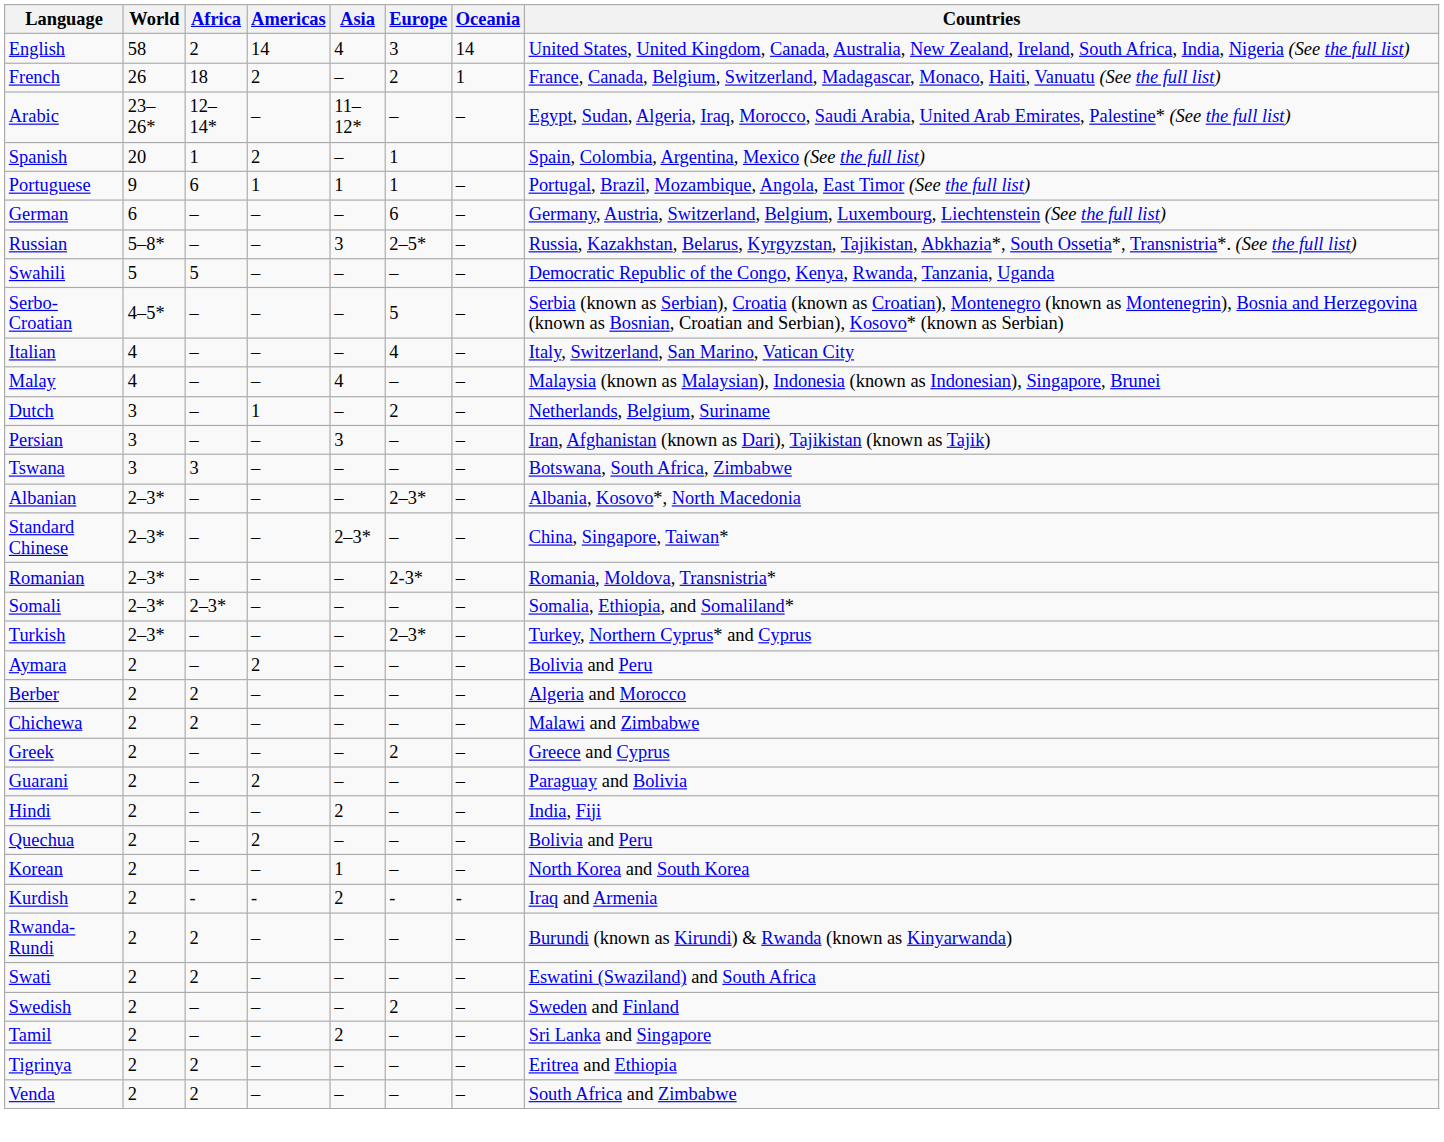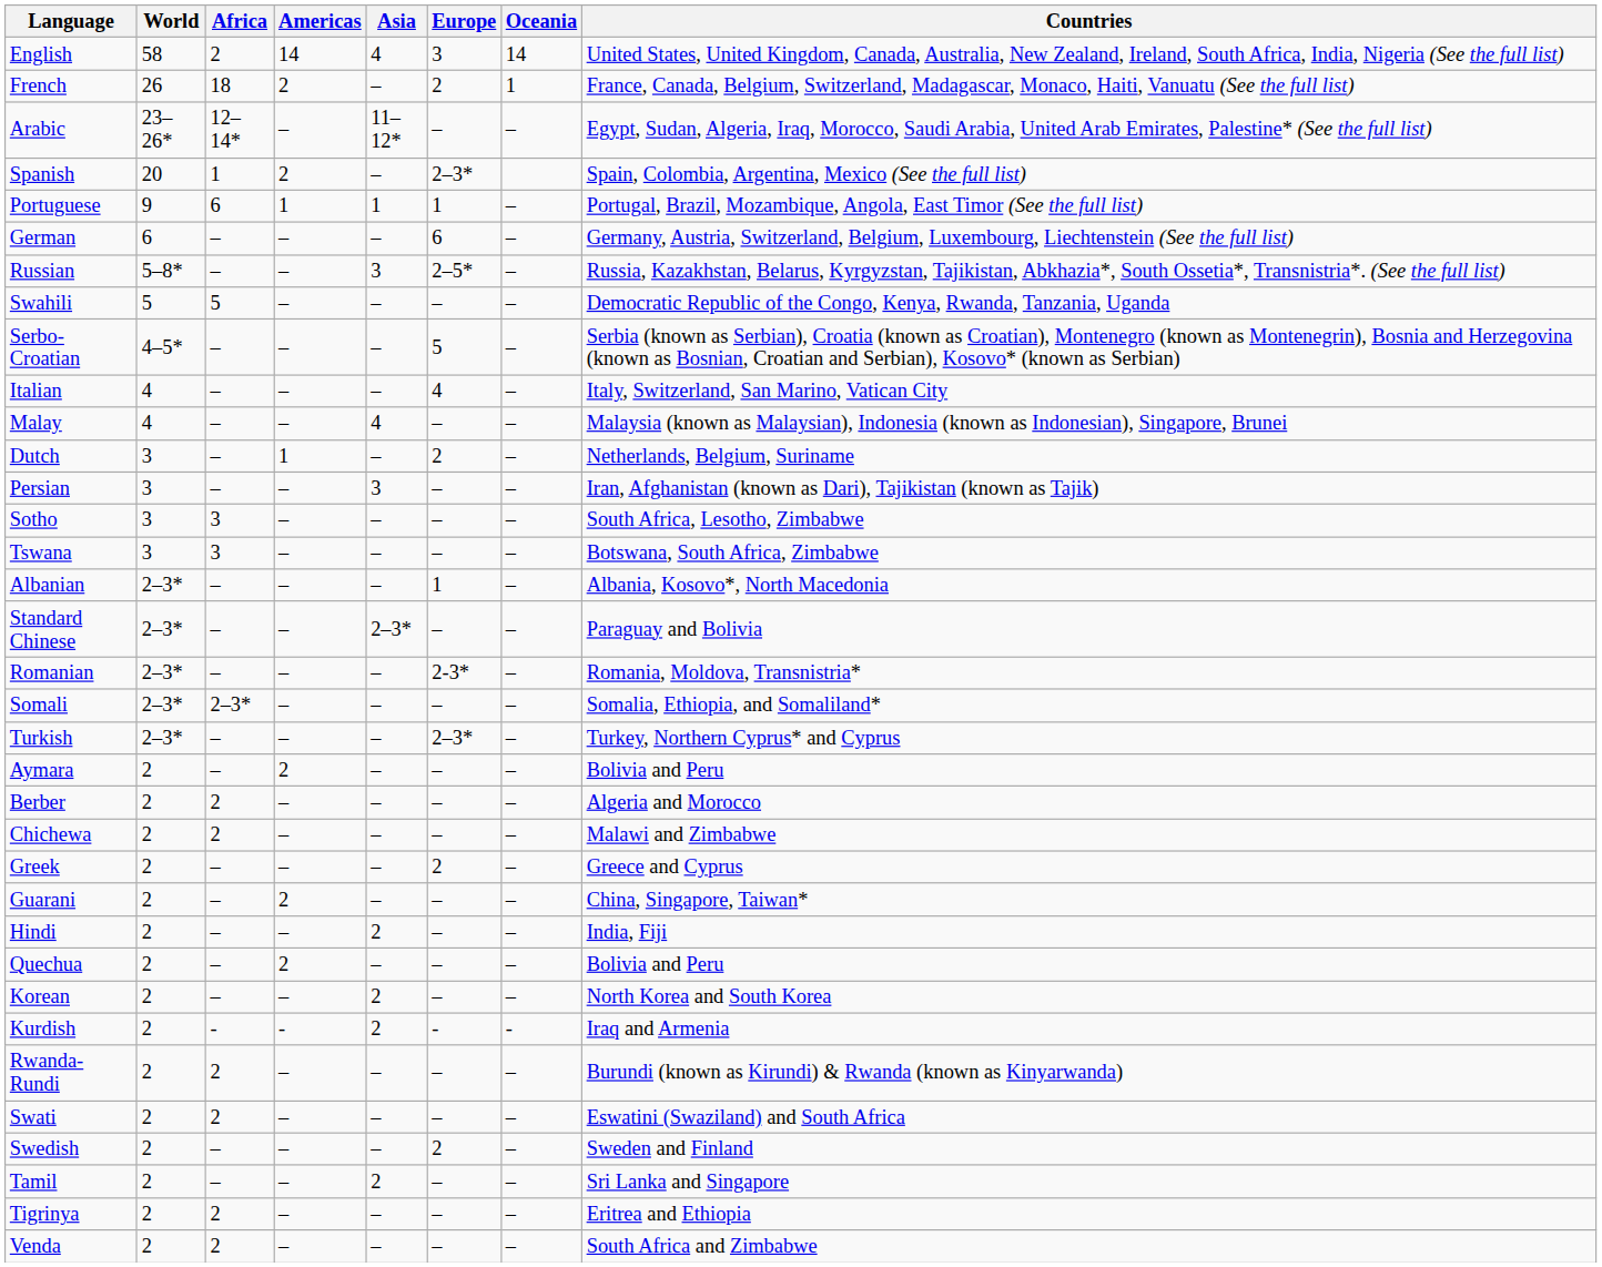 <table class="wikitable sortable">
 <tr>
 <th>Language</th>
 <th>World</th>
 <th><a href='#'>Africa</a></th>
 <th><a href='#'>Americas</a></th>
 <th><a href='#'>Asia</a></th>
 <th><a href='#'>Europe</a></th>
 <th><a href='#'>Oceania</a></th>
 <th>Countries</th>
 </tr>
 <tr>
 <td><a href='#'>English</a></td>
 <td>58</td>
 <td>2</td>
 <td>14</td>
 <td>4</td>
 <td>3</td>
 <td>14</td>
 <td><a href='#'>United States</a>,  <a href='#'>United Kingdom</a>, <a href='#'>Canada</a>, <a href='#'>Australia</a>, <a href='#'>New Zealand</a>, <a href='#'>Ireland</a>, <a href='#'>South Africa</a>, <a href='#'>India</a>, <a href='#'>Nigeria</a> <em>(See <a href='#'>the full list</a>)</em></td>
 </tr>
 <tr>
 <td><a href='#'>French</a></td>
 <td>26</td>
 <td>18</td>
 <td>2</td>
 <td>–</td>
 <td>2</td>
 <td>1</td>
 <td><a href='#'>France</a>, <a href='#'>Canada</a>, <a href='#'>Belgium</a>, <a href='#'>Switzerland</a>, <a href='#'>Madagascar</a>, <a href='#'>Monaco</a>, <a href='#'>Haiti</a>, <a href='#'>Vanuatu</a> <em>(See <a href='#'>the full list</a>)</em></td>
 </tr>
 <tr>
 <td><a href='#'>Arabic</a></td>
 <td>23–26*</td>
 <td>12–14*</td>
 <td>–</td>
 <td>11–12*</td>
 <td>–</td>
 <td>–</td>
 <td><a href='#'>Egypt</a>, <a href='#'>Sudan</a>, <a href='#'>Algeria</a>, <a href='#'>Iraq</a>, <a href='#'>Morocco</a>, <a href='#'>Saudi Arabia</a>, <a href='#'>United Arab Emirates</a>, <a href='#'>Palestine</a>* <em>(See <a href='#'>the full list</a>)</em></td>
 </tr>
 <tr>
 <td><a href='#'>Spanish</a></td>
 <td>20</td>
 <td>1</td>
 <td>2</td>
 <td>–</td>
-<td>1</td>
+<td>2–3*</td>
 <td></td>
 <td><a href='#'>Spain</a>, <a href='#'>Colombia</a>, <a href='#'>Argentina</a>, <a href='#'>Mexico</a> <em>(See <a href='#'>the full list</a>)</em></td>
 </tr>
 <tr>
 <td><a href='#'>Portuguese</a></td>
 <td>9</td>
 <td>6</td>
 <td>1</td>
 <td>1</td>
 <td>1</td>
 <td>–</td>
 <td><a href='#'>Portugal</a>, <a href='#'>Brazil</a>, <a href='#'>Mozambique</a>, <a href='#'>Angola</a>, <a href='#'>East Timor</a> <em>(See <a href='#'>the full list</a>)</em></td>
 </tr>
 <tr>
 <td><a href='#'>German</a></td>
 <td>6</td>
 <td>–</td>
 <td>–</td>
 <td>–</td>
 <td>6</td>
 <td>–</td>
 <td><a href='#'>Germany</a>, <a href='#'>Austria</a>, <a href='#'>Switzerland</a>, <a href='#'>Belgium</a>, <a href='#'>Luxembourg</a>, <a href='#'>Liechtenstein</a> <em>(See <a href='#'>the full list</a>)</em></td>
 </tr>
 <tr>
 <td><a href='#'>Russian</a></td>
 <td>5–8*</td>
 <td>–</td>
 <td>–</td>
 <td>3</td>
 <td>2–5*</td>
 <td>–</td>
 <td><a href='#'>Russia</a>, <a href='#'>Kazakhstan</a>, <a href='#'>Belarus</a>, <a href='#'>Kyrgyzstan</a>, <a href='#'>Tajikistan</a>, <a href='#'>Abkhazia</a>*, <a href='#'>South Ossetia</a>*, <a href='#'>Transnistria</a>*. <em>(See <a href='#'>the full list</a>)</em></td>
 </tr>
 <tr>
 <td><a href='#'>Swahili</a></td>
 <td>5</td>
 <td>5</td>
 <td>–</td>
 <td>–</td>
 <td>–</td>
 <td>–</td>
 <td><a href='#'>Democratic Republic of the Congo</a>, <a href='#'>Kenya</a>, <a href='#'>Rwanda</a>, <a href='#'>Tanzania</a>, <a href='#'>Uganda</a></td>
 </tr>
 <tr>
 <td><a href='#'>Serbo-Croatian</a></td>
 <td>4–5*</td>
 <td>–</td>
 <td>–</td>
 <td>–</td>
 <td>5</td>
 <td>–</td>
 <td><a href='#'>Serbia</a> (known as <a href='#'>Serbian</a>), <a href='#'>Croatia</a> (known as <a href='#'>Croatian</a>), <a href='#'>Montenegro</a> (known as <a href='#'>Montenegrin</a>), <a href='#'>Bosnia and Herzegovina</a> (known as <a href='#'>Bosnian</a>, Croatian and Serbian), <a href='#'>Kosovo</a>* (known as Serbian)</td>
 </tr>
 <tr>
 <td><a href='#'>Italian</a></td>
 <td>4</td>
 <td>–</td>
 <td>–</td>
 <td>–</td>
 <td>4</td>
 <td>–</td>
 <td><a href='#'>Italy</a>, <a href='#'>Switzerland</a>, <a href='#'>San Marino</a>, <a href='#'>Vatican City</a></td>
 </tr>
 <tr>
 <td><a href='#'>Malay</a></td>
 <td>4</td>
 <td>–</td>
 <td>–</td>
 <td>4</td>
 <td>–</td>
 <td>–</td>
 <td><a href='#'>Malaysia</a> (known as <a href='#'>Malaysian</a>), <a href='#'>Indonesia</a> (known as <a href='#'>Indonesian</a>), <a href='#'>Singapore</a>, <a href='#'>Brunei</a></td>
 </tr>
 <tr>
 <td><a href='#'>Dutch</a></td>
 <td>3</td>
 <td>–</td>
 <td>1</td>
 <td>–</td>
 <td>2</td>
 <td>–</td>
 <td><a href='#'>Netherlands</a>, <a href='#'>Belgium</a>, <a href='#'>Suriname</a></td>
 </tr>
 <tr>
 <td><a href='#'>Persian</a></td>
 <td>3</td>
 <td>–</td>
 <td>–</td>
 <td>3</td>
 <td>–</td>
 <td>–</td>
 <td><a href='#'>Iran</a>, <a href='#'>Afghanistan</a> (known as <a href='#'>Dari</a>), <a href='#'>Tajikistan</a> (known as <a href='#'>Tajik</a>)</td>
 </tr>
 <tr>
+<td><a href='#'>Sotho</a></td>
+<td>3</td>
+<td>3</td>
+<td>–</td>
+<td>–</td>
+<td>–</td>
+<td>–</td>
+<td><a href='#'>South Africa</a>, <a href='#'>Lesotho</a>, <a href='#'>Zimbabwe</a></td>
+</tr>
+<tr>
 <td><a href='#'>Tswana</a></td>
 <td>3</td>
 <td>3</td>
 <td>–</td>
 <td>–</td>
 <td>–</td>
 <td>–</td>
 <td><a href='#'>Botswana</a>, <a href='#'>South Africa</a>, <a href='#'>Zimbabwe</a></td>
 </tr>
 <tr>
 <td><a href='#'>Albanian</a></td>
 <td>2–3*</td>
 <td>–</td>
 <td>–</td>
 <td>–</td>
-<td>2–3*</td>
+<td>1</td>
 <td>–</td>
 <td><a href='#'>Albania</a>, <a href='#'>Kosovo</a>*, <a href='#'>North Macedonia</a></td>
 </tr>
 <tr>
 <td><a href='#'>Standard Chinese</a></td>
 <td>2–3*</td>
 <td>–</td>
 <td>–</td>
 <td>2–3*</td>
 <td>–</td>
 <td>–</td>
-<td><a href='#'>China</a>, <a href='#'>Singapore</a>, <a href='#'>Taiwan</a>*</td>
+<td><a href='#'>Paraguay</a> and <a href='#'>Bolivia</a></td>
 </tr>
 <tr>
 <td><a href='#'>Romanian</a></td>
 <td>2–3*</td>
 <td>–</td>
 <td>–</td>
 <td>–</td>
 <td>2-3*</td>
 <td>–</td>
 <td><a href='#'>Romania</a>, <a href='#'>Moldova</a>, <a href='#'>Transnistria</a>*</td>
 </tr>
 <tr>
 <td><a href='#'>Somali</a></td>
 <td>2–3*</td>
 <td>2–3*</td>
 <td>–</td>
 <td>–</td>
 <td>–</td>
 <td>–</td>
 <td><a href='#'>Somalia</a>, <a href='#'>Ethiopia</a>, and <a href='#'>Somaliland</a>*</td>
 </tr>
 <tr>
 <td><a href='#'>Turkish</a></td>
 <td>2–3*</td>
 <td>–</td>
 <td>–</td>
 <td>–</td>
 <td>2–3*</td>
 <td>–</td>
 <td><a href='#'>Turkey</a>, <a href='#'>Northern Cyprus</a>* and <a href='#'>Cyprus</a></td>
 </tr>
 <tr>
 <td><a href='#'>Aymara</a></td>
 <td>2</td>
 <td>–</td>
 <td>2</td>
 <td>–</td>
 <td>–</td>
 <td>–</td>
 <td><a href='#'>Bolivia</a> and <a href='#'>Peru</a></td>
 </tr>
 <tr>
 <td><a href='#'>Berber</a></td>
 <td>2</td>
 <td>2</td>
 <td>–</td>
 <td>–</td>
 <td>–</td>
 <td>–</td>
 <td><a href='#'>Algeria</a> and <a href='#'>Morocco</a></td>
 </tr>
 <tr>
 <td><a href='#'>Chichewa</a></td>
 <td>2</td>
 <td>2</td>
 <td>–</td>
 <td>–</td>
 <td>–</td>
 <td>–</td>
 <td><a href='#'>Malawi</a> and <a href='#'>Zimbabwe</a></td>
 </tr>
 <tr>
 <td><a href='#'>Greek</a></td>
 <td>2</td>
 <td>–</td>
 <td>–</td>
 <td>–</td>
 <td>2</td>
 <td>–</td>
 <td><a href='#'>Greece</a> and <a href='#'>Cyprus</a></td>
 </tr>
 <tr>
 <td><a href='#'>Guarani</a></td>
 <td>2</td>
 <td>–</td>
 <td>2</td>
 <td>–</td>
 <td>–</td>
 <td>–</td>
-<td><a href='#'>Paraguay</a> and <a href='#'>Bolivia</a></td>
+<td><a href='#'>China</a>, <a href='#'>Singapore</a>, <a href='#'>Taiwan</a>*</td>
 </tr>
 <tr>
 <td><a href='#'>Hindi</a></td>
 <td>2</td>
 <td>–</td>
 <td>–</td>
 <td>2</td>
 <td>–</td>
 <td>–</td>
 <td><a href='#'>India</a>, <a href='#'>Fiji</a></td>
 </tr>
 <tr>
 <td><a href='#'>Quechua</a></td>
 <td>2</td>
 <td>–</td>
 <td>2</td>
 <td>–</td>
 <td>–</td>
 <td>–</td>
 <td><a href='#'>Bolivia</a> and <a href='#'>Peru</a></td>
 </tr>
 <tr>
 <td><a href='#'>Korean</a></td>
 <td>2</td>
 <td>–</td>
 <td>–</td>
-<td>1</td>
+<td>2</td>
 <td>–</td>
 <td>–</td>
 <td><a href='#'>North Korea</a> and <a href='#'>South Korea</a></td>
 </tr>
 <tr>
 <td><a href='#'>Kurdish</a></td>
 <td>2</td>
 <td>-</td>
 <td>-</td>
 <td>2</td>
 <td>-</td>
 <td>-</td>
 <td><a href='#'>Iraq</a> and <a href='#'>Armenia</a></td>
 </tr>
 <tr>
 <td><a href='#'>Rwanda-Rundi</a></td>
 <td>2</td>
 <td>2</td>
 <td>–</td>
 <td>–</td>
 <td>–</td>
 <td>–</td>
 <td><a href='#'>Burundi</a> (known as <a href='#'>Kirundi</a>) & <a href='#'>Rwanda</a> (known as <a href='#'>Kinyarwanda</a>)</td>
 </tr>
 <tr>
 <td><a href='#'>Swati</a></td>
 <td>2</td>
 <td>2</td>
 <td>–</td>
 <td>–</td>
 <td>–</td>
 <td>–</td>
 <td><a href='#'>Eswatini (Swaziland)</a> and <a href='#'>South Africa</a></td>
 </tr>
 <tr>
 <td><a href='#'>Swedish</a></td>
 <td>2</td>
 <td>–</td>
 <td>–</td>
 <td>–</td>
 <td>2</td>
 <td>–</td>
 <td><a href='#'>Sweden</a> and <a href='#'>Finland</a></td>
 </tr>
 <tr>
 <td><a href='#'>Tamil</a></td>
 <td>2</td>
 <td>–</td>
 <td>–</td>
 <td>2</td>
 <td>–</td>
 <td>–</td>
 <td><a href='#'>Sri Lanka</a> and <a href='#'>Singapore</a></td>
 </tr>
 <tr>
 <td><a href='#'>Tigrinya</a></td>
 <td>2</td>
 <td>2</td>
 <td>–</td>
 <td>–</td>
 <td>–</td>
 <td>–</td>
 <td><a href='#'>Eritrea</a> and <a href='#'>Ethiopia</a></td>
 </tr>
 <tr>
 <td><a href='#'>Venda</a></td>
 <td>2</td>
 <td>2</td>
 <td>–</td>
 <td>–</td>
 <td>–</td>
 <td>–</td>
 <td><a href='#'>South Africa</a> and <a href='#'>Zimbabwe</a></td>
 </tr>
 <tr>
 </tr>
 </table>
